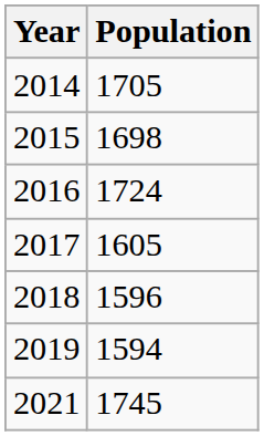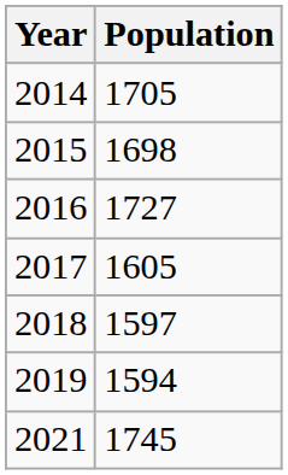 <table class="wikitable">
 <tr>
 <th>Year</th>
 <th>Population</th>
 </tr>
 <tr>
 <td>2014</td>
 <td>1705</td>
 </tr>
 <tr>
 <td>2015</td>
 <td>1698</td>
 </tr>
 <tr>
 <td>2016</td>
-<td>1724</td>
+<td>1727</td>
 </tr>
 <tr>
 <td>2017</td>
 <td>1605</td>
 </tr>
 <tr>
 <td>2018</td>
-<td>1596</td>
+<td>1597</td>
 </tr>
 <tr>
 <td>2019</td>
 <td>1594</td>
 </tr>
 <tr>
 <td>2021</td>
 <td>1745</td>
 </tr>
 </table>
